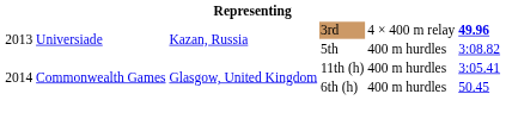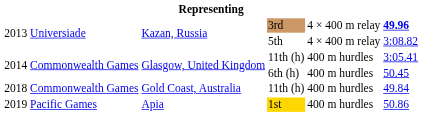 <table>
 <tr>
 <th colspan="6">Representing </th>
 </tr>
 <tr>
 <td rowspan=2>2013</td>
 <td rowspan=2><a href='#'>Universiade</a></td>
 <td rowspan=2><a href='#'>Kazan, Russia</a></td>
 <td bgcolor=cc9966>3rd</td>
 <td>4 × 400 m relay</td>
 <td><strong><a href='#'>49.96</a></strong></td>
 </tr>
 <tr>
 <td>5th</td>
-<td>400 m hurdles</td>
+<td>4 × 400 m relay</td>
 <td><a href='#'>3:08.82</a></td>
 </tr>
 <tr>
 <td rowspan=2>2014</td>
 <td rowspan=2><a href='#'>Commonwealth Games</a></td>
 <td rowspan=2><a href='#'>Glasgow, United Kingdom</a></td>
 <td>11th (h)</td>
 <td>400 m hurdles</td>
 <td><a href='#'>3:05.41</a></td>
 </tr>
 <tr>
 <td>6th (h)</td>
 <td>400 m hurdles</td>
 <td><a href='#'>50.45</a></td>
 </tr>
+<tr>
+<td>2018</td>
+<td><a href='#'>Commonwealth Games</a></td>
+<td><a href='#'>Gold Coast, Australia</a></td>
+<td>11th (h)</td>
+<td>400 m hurdles</td>
+<td><a href='#'>49.84</a></td>
+</tr>
+<tr>
+<td>2019</td>
+<td><a href='#'>Pacific Games</a></td>
+<td><a href='#'>Apia</a></td>
+<td bgcolor=gold>1st</td>
+<td>400 m hurdles</td>
+<td><a href='#'>50.86</a></td>
+</tr>
 </table>
